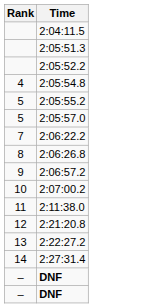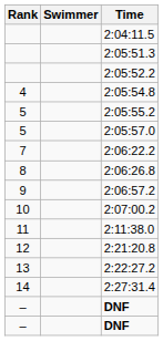 <table class="wikitable" style="font-size:95%" style="width:35em;">
 <tr>
 <th>Rank</th>
+<th>Swimmer</th>
 <th>Time</th>
 </tr>
 <tr>
 <td align=center></td>
+<td></td>
 <td>2:04:11.5</td>
 </tr>
 <tr>
 <td align=center></td>
+<td></td>
 <td>2:05:51.3</td>
 </tr>
 <tr>
 <td align=center></td>
+<td></td>
 <td>2:05:52.2</td>
 </tr>
 <tr>
 <td align=center>4</td>
+<td></td>
 <td>2:05:54.8</td>
 </tr>
 <tr>
 <td align=center>5</td>
+<td></td>
 <td>2:05:55.2</td>
 </tr>
 <tr>
 <td align=center>5</td>
+<td></td>
 <td>2:05:57.0</td>
 </tr>
 <tr>
 <td align=center>7</td>
+<td></td>
 <td>2:06:22.2</td>
 </tr>
 <tr>
 <td align=center>8</td>
+<td></td>
 <td>2:06:26.8</td>
 </tr>
 <tr>
 <td align=center>9</td>
+<td></td>
 <td>2:06:57.2</td>
 </tr>
 <tr>
 <td align=center>10</td>
+<td></td>
 <td>2:07:00.2</td>
 </tr>
 <tr>
 <td align=center>11</td>
+<td></td>
 <td>2:11:38.0</td>
 </tr>
 <tr>
 <td align=center>12</td>
+<td></td>
 <td>2:21:20.8</td>
 </tr>
 <tr>
 <td align=center>13</td>
+<td></td>
 <td>2:22:27.2</td>
 </tr>
 <tr>
 <td align=center>14</td>
+<td></td>
 <td>2:27:31.4</td>
 </tr>
 <tr>
 <td align=center>–</td>
+<td></td>
 <td><strong>DNF</strong></td>
 </tr>
 <tr>
 <td align=center>–</td>
+<td></td>
 <td><strong>DNF</strong></td>
 </tr>
 </table>
